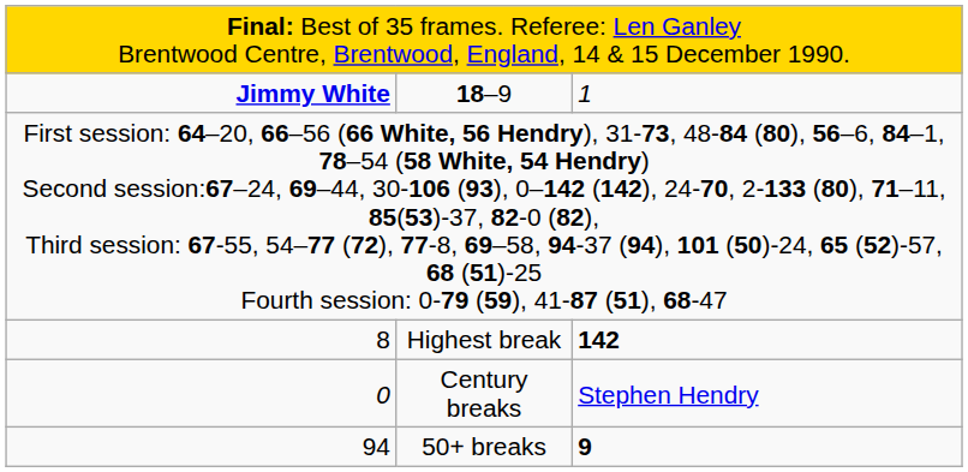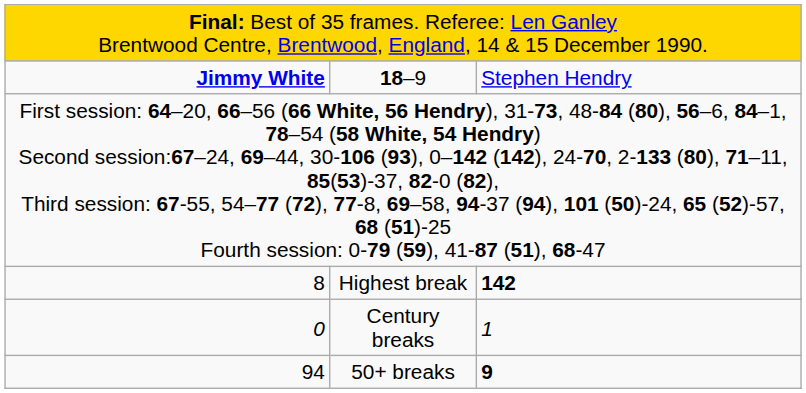 <table class="wikitable" style="font-size: 95%; margin: 1em auto 1em auto;">
 <tr>
 <td colspan="3"  style="text-align:center; background:gold;"><strong>Final:</strong> Best of 35 frames. Referee: <a href='#'>Len Ganley</a><br> Brentwood Centre, <a href='#'>Brentwood</a>, <a href='#'>England</a>, 14 & 15 December 1990.</td>
 </tr>
 <tr>
 <td style="width:230px; text-align:right;"><strong><a href='#'>Jimmy White</a></strong> <br></td>
 <td style="width:100px; text-align:center;"><strong>18</strong>–9</td>
-<td><em>1</em></td>
+<td style="width:230px;"><a href='#'>Stephen Hendry</a> <br></td>
 </tr>
 <tr>
 <td colspan="3"  style="text-align:center; font-size:100%;">First session: <strong>64</strong>–20, <strong>66</strong>–56 (<strong>66 White, 56 Hendry</strong>), 31-<strong>73</strong>, 48-<strong>84</strong> (<strong>80</strong>), <strong>56</strong>–6, <strong>84</strong>–1, <strong>78</strong>–54 (<strong>58 White, 54 Hendry</strong>) <br>Second session:<strong>67</strong>–24, <strong>69</strong>–44, 30-<strong>106</strong> (<strong>93</strong>), 0–<strong>142</strong> (<strong>142</strong>), 24-<strong>70</strong>, 2-<strong>133</strong> (<strong>80</strong>), <strong>71</strong>–11, <strong>85</strong>(<strong>53</strong>)-37, <strong>82</strong>-0 (<strong>82</strong>),<br>Third session:  <strong>67</strong>-55, 54–<strong>77</strong> (<strong>72</strong>), <strong>77</strong>-8, <strong>69</strong>–58, <strong>94</strong>-37 (<strong>94</strong>), <strong>101</strong> (<strong>50</strong>)-24, <strong>65</strong> (<strong>52</strong>)-57, <strong>68</strong> (<strong>51</strong>)-25 <br>Fourth session: 0-<strong>79</strong> (<strong>59</strong>), 41-<strong>87</strong> (<strong>51</strong>), <strong>68</strong>-47</td>
 </tr>
 <tr>
 <td style="text-align:right;">8</td>
 <td style="text-align:center;">Highest break</td>
 <td><strong>142</strong></td>
 </tr>
 <tr>
 <td style="text-align:right;"><em>0</em></td>
 <td style="text-align:center;">Century breaks</td>
-<td style="width:230px;"><a href='#'>Stephen Hendry</a> <br></td>
+<td><em>1</em></td>
 </tr>
 <tr>
 <td style="text-align:right;">94</td>
 <td style="text-align:center;">50+ breaks</td>
 <td><strong>9</strong></td>
 </tr>
 </table>
